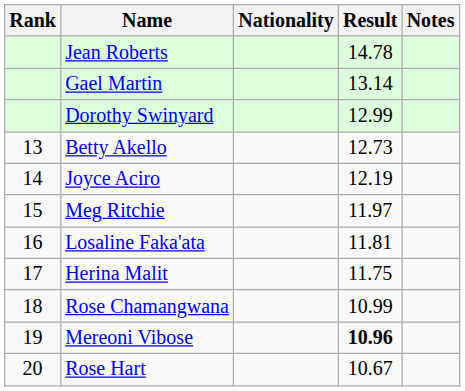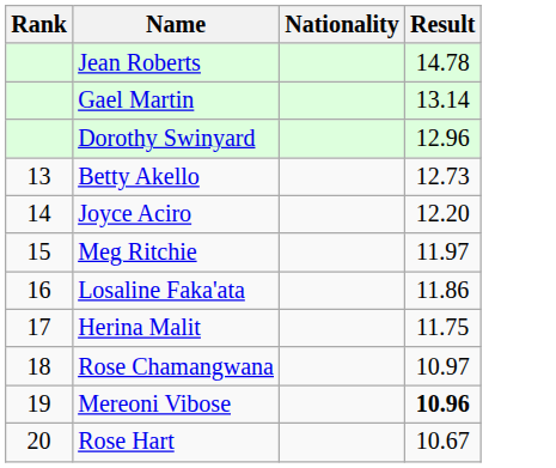 <table class="wikitable sortable" style="text-align:center">
 <tr>
 <th>Rank</th>
 <th>Name</th>
 <th>Nationality</th>
 <th>Result</th>
-<th>Notes</th>
 </tr>
 <tr bgcolor=ddffdd>
 <td></td>
 <td align=left><a href='#'>Jean Roberts</a></td>
 <td align=left></td>
 <td>14.78</td>
-<td></td>
 </tr>
 <tr bgcolor=ddffdd>
 <td></td>
 <td align=left><a href='#'>Gael Martin</a></td>
 <td align=left></td>
 <td>13.14</td>
-<td></td>
 </tr>
 <tr bgcolor=ddffdd>
 <td></td>
 <td align=left><a href='#'>Dorothy Swinyard</a></td>
 <td align=left></td>
-<td>12.99</td>
-<td></td>
+<td>12.96</td>
 </tr>
 <tr>
 <td>13</td>
 <td align=left><a href='#'>Betty Akello</a></td>
 <td align=left></td>
 <td>12.73</td>
-<td></td>
 </tr>
 <tr>
 <td>14</td>
 <td align=left><a href='#'>Joyce Aciro</a></td>
 <td align=left></td>
-<td>12.19</td>
-<td></td>
+<td>12.20</td>
 </tr>
 <tr>
 <td>15</td>
 <td align=left><a href='#'>Meg Ritchie</a></td>
 <td align=left></td>
 <td>11.97</td>
-<td></td>
 </tr>
 <tr>
 <td>16</td>
 <td align=left><a href='#'>Losaline Faka'ata</a></td>
 <td align=left></td>
-<td>11.81</td>
-<td></td>
+<td>11.86</td>
 </tr>
 <tr>
 <td>17</td>
 <td align=left><a href='#'>Herina Malit</a></td>
 <td align=left></td>
 <td>11.75</td>
-<td></td>
 </tr>
 <tr>
 <td>18</td>
 <td align=left><a href='#'>Rose Chamangwana</a></td>
 <td align=left></td>
-<td>10.99</td>
-<td></td>
+<td>10.97</td>
 </tr>
 <tr>
 <td>19</td>
 <td align=left><a href='#'>Mereoni Vibose</a></td>
 <td align=left></td>
 <td><strong>10.96</strong></td>
-<td></td>
 </tr>
 <tr>
 <td>20</td>
 <td align=left><a href='#'>Rose Hart</a></td>
 <td align=left></td>
 <td>10.67</td>
-<td></td>
 </tr>
 </table>
